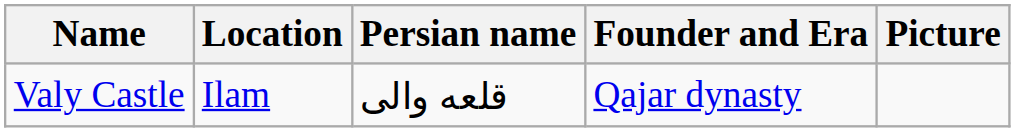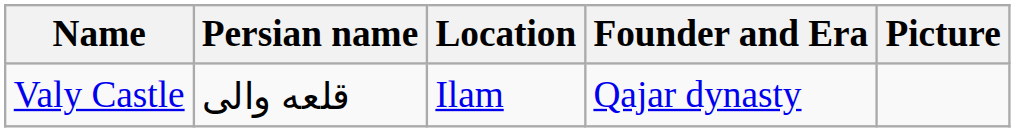 <table class="wikitable">
 <tr>
 <th>Name</th>
+<th>Persian name</th>
 <th>Location</th>
-<th>Persian name</th>
 <th>Founder and Era</th>
 <th>Picture</th>
 </tr>
 <tr>
 <td><a href='#'>Valy Castle</a></td>
+<td>قلعه والی</td>
 <td><a href='#'>Ilam</a></td>
-<td>قلعه والی</td>
 <td><a href='#'>Qajar dynasty</a></td>
 <td align="center"></td>
 </tr>
 </table>
